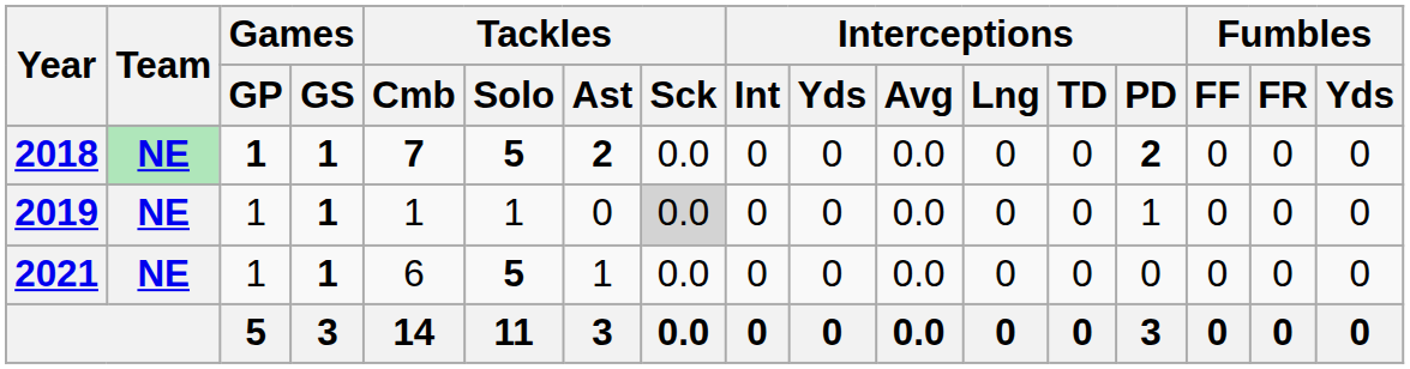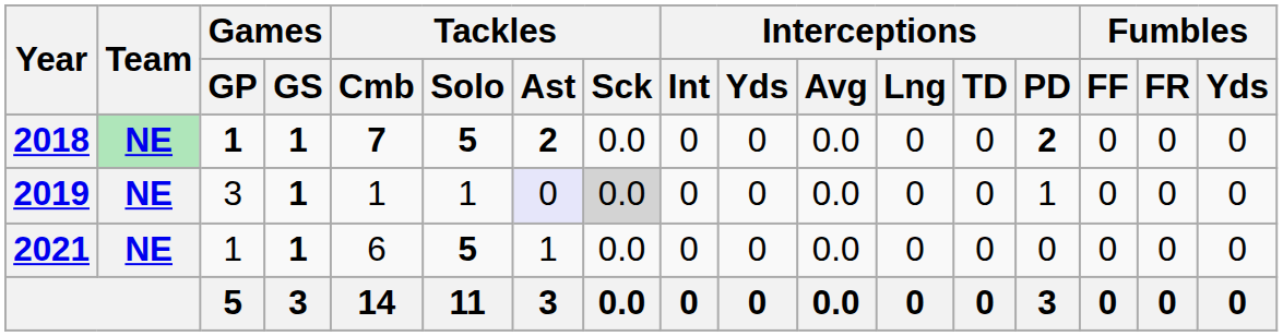 <table class="wikitable" style="text-align:center;">
 <tr>
 <th rowspan="2">Year</th>
 <th rowspan="2">Team</th>
 <th colspan="2">Games</th>
 <th colspan="4">Tackles</th>
 <th colspan="6">Interceptions</th>
 <th colspan="3">Fumbles</th>
 </tr>
 <tr>
 <th>GP</th>
 <th>GS</th>
 <th>Cmb</th>
 <th>Solo</th>
 <th>Ast</th>
 <th>Sck</th>
 <th>Int</th>
 <th>Yds</th>
 <th>Avg</th>
 <th>Lng</th>
 <th>TD</th>
 <th>PD</th>
 <th>FF</th>
 <th>FR</th>
 <th>Yds</th>
 </tr>
 <tr>
 <th><a href='#'>2018</a></th>
 <th style="background:#afe6ba"><a href='#'>NE</a></th>
 <td><strong>1</strong></td>
 <td><strong>1</strong></td>
 <td><strong>7</strong></td>
 <td><strong>5</strong></td>
 <td><strong>2</strong></td>
 <td>0.0</td>
 <td>0</td>
 <td>0</td>
 <td>0.0</td>
 <td>0</td>
 <td>0</td>
 <td><strong>2</strong></td>
 <td>0</td>
 <td>0</td>
 <td>0</td>
 </tr>
 <tr>
 <th><a href='#'>2019</a></th>
 <th><a href='#'>NE</a></th>
-<td>1</td>
+<td>3</td>
 <td><strong>1</strong></td>
 <td>1</td>
 <td>1</td>
-<td>0</td>
+<td style="background: lavender;">0</td>
 <td style="background: lightgrey;">0.0</td>
 <td>0</td>
 <td>0</td>
 <td>0.0</td>
 <td>0</td>
 <td>0</td>
 <td>1</td>
 <td>0</td>
 <td>0</td>
 <td>0</td>
 </tr>
 <tr>
 <th><a href='#'>2021</a></th>
 <th><a href='#'>NE</a></th>
 <td>1</td>
 <td><strong>1</strong></td>
 <td>6</td>
 <td><strong>5</strong></td>
 <td>1</td>
 <td>0.0</td>
 <td>0</td>
 <td>0</td>
 <td>0.0</td>
 <td>0</td>
 <td>0</td>
 <td>0</td>
 <td>0</td>
 <td>0</td>
 <td>0</td>
 </tr>
 <tr>
 <th colspan="2"></th>
 <th>5</th>
 <th>3</th>
 <th>14</th>
 <th>11</th>
 <th>3</th>
 <th>0.0</th>
 <th>0</th>
 <th>0</th>
 <th>0.0</th>
 <th>0</th>
 <th>0</th>
 <th>3</th>
 <th>0</th>
 <th>0</th>
 <th>0</th>
 </tr>
 </table>
